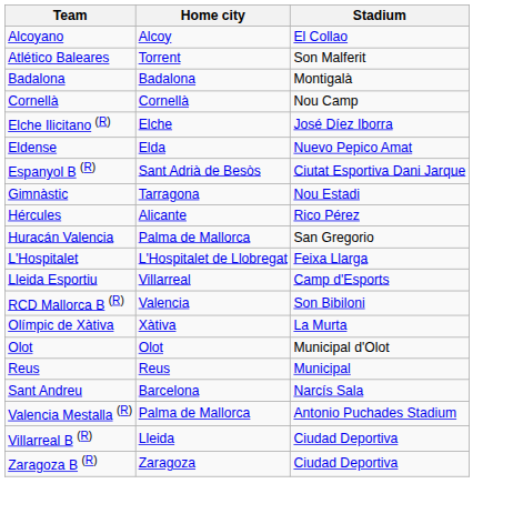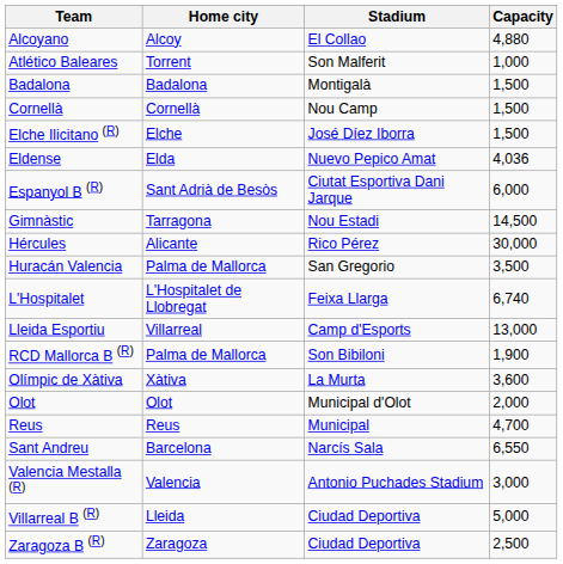 <table class="wikitable sortable">
 <tr>
 <th>Team</th>
 <th>Home city</th>
 <th>Stadium</th>
+<th>Capacity</th>
 </tr>
 <tr>
 <td><a href='#'>Alcoyano</a></td>
 <td><a href='#'>Alcoy</a></td>
 <td><a href='#'>El Collao</a></td>
+<td>4,880</td>
 </tr>
 <tr>
 <td><a href='#'>Atlético Baleares</a></td>
 <td><a href='#'>Torrent</a></td>
 <td>Son Malferit</td>
+<td>1,000</td>
 </tr>
 <tr>
 <td><a href='#'>Badalona</a></td>
 <td><a href='#'>Badalona</a></td>
 <td>Montigalà</td>
+<td>1,500</td>
 </tr>
 <tr>
 <td><a href='#'>Cornellà</a></td>
 <td><a href='#'>Cornellà</a></td>
 <td>Nou Camp</td>
+<td>1,500</td>
 </tr>
 <tr>
 <td><a href='#'>Elche Ilicitano</a> <sup>(<a href='#'>R</a>)</sup></td>
 <td><a href='#'>Elche</a></td>
 <td><a href='#'>José Díez Iborra</a></td>
+<td>1,500</td>
 </tr>
 <tr>
 <td><a href='#'>Eldense</a></td>
 <td><a href='#'>Elda</a></td>
 <td><a href='#'>Nuevo Pepico Amat</a></td>
+<td>4,036</td>
 </tr>
 <tr>
 <td><a href='#'>Espanyol B</a> <sup>(<a href='#'>R</a>)</sup></td>
 <td><a href='#'>Sant Adrià de Besòs</a></td>
 <td><a href='#'>Ciutat Esportiva Dani Jarque</a></td>
+<td>6,000</td>
 </tr>
 <tr>
 <td><a href='#'>Gimnàstic</a></td>
 <td><a href='#'>Tarragona</a></td>
 <td><a href='#'>Nou Estadi</a></td>
+<td>14,500</td>
 </tr>
 <tr>
 <td><a href='#'>Hércules</a></td>
 <td><a href='#'>Alicante</a></td>
 <td><a href='#'>Rico Pérez</a></td>
+<td>30,000</td>
 </tr>
 <tr>
 <td><a href='#'>Huracán Valencia</a></td>
 <td><a href='#'>Palma de Mallorca</a></td>
 <td>San Gregorio</td>
+<td>3,500</td>
 </tr>
 <tr>
 <td><a href='#'>L'Hospitalet</a></td>
 <td><a href='#'>L'Hospitalet de Llobregat</a></td>
 <td><a href='#'>Feixa Llarga</a></td>
+<td>6,740</td>
 </tr>
 <tr>
 <td><a href='#'>Lleida Esportiu</a></td>
 <td><a href='#'>Villarreal</a></td>
 <td><a href='#'>Camp d'Esports</a></td>
+<td>13,000</td>
 </tr>
 <tr>
 <td><a href='#'>RCD Mallorca B</a> <sup>(<a href='#'>R</a>)</sup></td>
-<td><a href='#'>Valencia</a></td>
+<td><a href='#'>Palma de Mallorca</a></td>
 <td><a href='#'>Son Bibiloni</a></td>
+<td>1,900</td>
 </tr>
 <tr>
 <td><a href='#'>Olímpic de Xàtiva</a></td>
 <td><a href='#'>Xàtiva</a></td>
 <td><a href='#'>La Murta</a></td>
+<td>3,600</td>
 </tr>
 <tr>
 <td><a href='#'>Olot</a></td>
 <td><a href='#'>Olot</a></td>
 <td>Municipal d'Olot</td>
+<td>2,000</td>
 </tr>
 <tr>
 <td><a href='#'>Reus</a></td>
 <td><a href='#'>Reus</a></td>
 <td><a href='#'>Municipal</a></td>
+<td>4,700</td>
 </tr>
 <tr>
 <td><a href='#'>Sant Andreu</a></td>
 <td><a href='#'>Barcelona</a></td>
 <td><a href='#'>Narcís Sala</a></td>
+<td>6,550</td>
 </tr>
 <tr>
 <td><a href='#'>Valencia Mestalla</a> <sup>(<a href='#'>R</a>)</sup></td>
-<td><a href='#'>Palma de Mallorca</a></td>
+<td><a href='#'>Valencia</a></td>
 <td><a href='#'>Antonio Puchades Stadium</a></td>
+<td>3,000</td>
 </tr>
 <tr>
 <td><a href='#'>Villarreal B</a> <sup>(<a href='#'>R</a>)</sup></td>
 <td><a href='#'>Lleida</a></td>
 <td><a href='#'>Ciudad Deportiva</a></td>
+<td>5,000</td>
 </tr>
 <tr>
 <td><a href='#'>Zaragoza B</a> <sup>(<a href='#'>R</a>)</sup></td>
 <td><a href='#'>Zaragoza</a></td>
 <td><a href='#'>Ciudad Deportiva</a></td>
+<td>2,500</td>
 </tr>
 </table>
